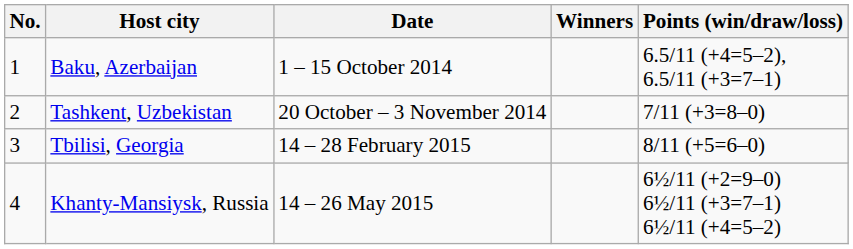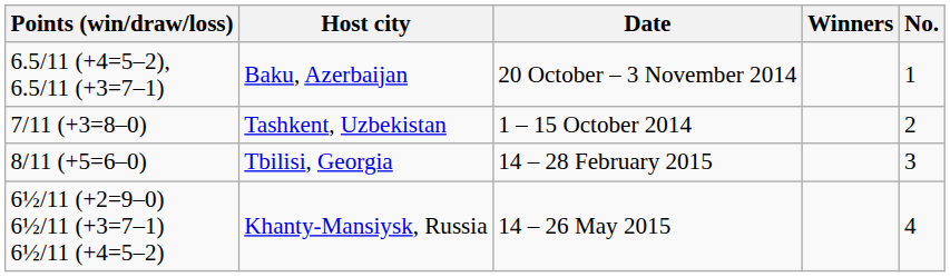 <table class="wikitable">
 <tr>
-<th>No.</th>
+<th>Points (win/draw/loss)</th>
 <th>Host city</th>
 <th>Date</th>
 <th>Winners</th>
-<th>Points (win/draw/loss)</th>
+<th>No.</th>
 </tr>
 <tr>
+<td>6.5/11 (+4=5–2),<br>6.5/11 (+3=7–1)</td>
+<td><a href='#'>Baku</a>, <a href='#'>Azerbaijan</a></td>
+<td>20 October – 3 November 2014</td>
+<td><br></td>
 <td>1</td>
-<td><a href='#'>Baku</a>, <a href='#'>Azerbaijan</a></td>
-<td>1 – 15 October 2014</td>
-<td><br></td>
-<td>6.5/11 (+4=5–2),<br>6.5/11 (+3=7–1)</td>
 </tr>
 <tr>
+<td>7/11 (+3=8–0)</td>
+<td><a href='#'>Tashkent</a>, <a href='#'>Uzbekistan</a></td>
+<td>1 – 15 October 2014</td>
+<td></td>
 <td>2</td>
-<td><a href='#'>Tashkent</a>, <a href='#'>Uzbekistan</a></td>
-<td>20 October – 3 November 2014</td>
-<td></td>
-<td>7/11 (+3=8–0)</td>
 </tr>
 <tr>
-<td>3</td>
+<td>8/11 (+5=6–0)</td>
 <td><a href='#'>Tbilisi</a>, <a href='#'>Georgia</a></td>
 <td>14 – 28 February 2015</td>
 <td></td>
-<td>8/11 (+5=6–0)</td>
+<td>3</td>
 </tr>
 <tr>
-<td>4</td>
+<td>6½/11 (+2=9–0)<br>6½/11 (+3=7–1)<br>6½/11 (+4=5–2)</td>
 <td><a href='#'>Khanty-Mansiysk</a>, Russia</td>
 <td>14 – 26 May 2015</td>
 <td><br><br></td>
-<td>6½/11 (+2=9–0)<br>6½/11 (+3=7–1)<br>6½/11 (+4=5–2)</td>
+<td>4</td>
 </tr>
 </table>
